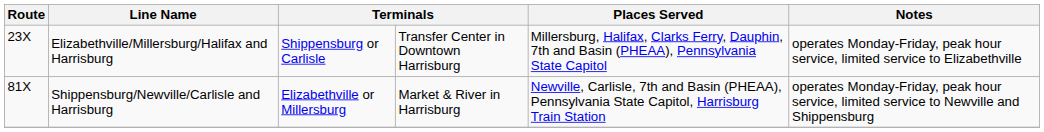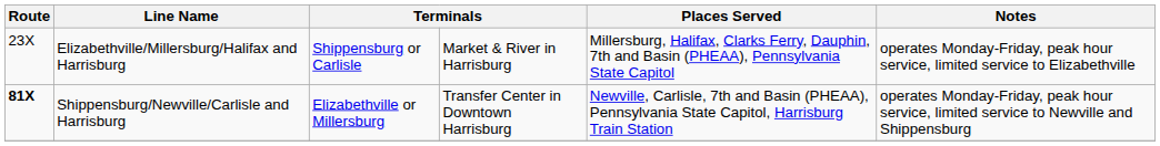 <table class=wikitable>
 <tr>
 <th>Route</th>
 <th>Line Name</th>
 <th colspan=2>Terminals</th>
 <th>Places Served</th>
 <th>Notes</th>
 </tr>
 <tr>
 <td valign=top><div>23X</div></td>
 <td>Elizabethville/Millersburg/Halifax and Harrisburg</td>
 <td><a href='#'>Shippensburg</a> or <a href='#'>Carlisle</a></td>
-<td>Transfer Center in Downtown Harrisburg</td>
+<td>Market & River in Harrisburg</td>
 <td>Millersburg, <a href='#'>Halifax</a>, <a href='#'>Clarks Ferry</a>, <a href='#'>Dauphin</a>, 7th and Basin (<a href='#'>PHEAA</a>), <a href='#'>Pennsylvania State Capitol</a></td>
 <td>operates Monday-Friday, peak hour service, limited service to Elizabethville</td>
 </tr>
 <tr>
-<td valign=top><div>81X</div></td>
+<td valign=top><strong><div>81X</div></strong></td>
 <td>Shippensburg/Newville/Carlisle and Harrisburg</td>
 <td><a href='#'>Elizabethville</a> or <a href='#'>Millersburg</a></td>
-<td>Market & River in Harrisburg</td>
+<td>Transfer Center in Downtown Harrisburg</td>
 <td><a href='#'>Newville</a>, Carlisle, 7th and Basin (PHEAA), Pennsylvania State Capitol, <a href='#'>Harrisburg Train Station</a></td>
 <td>operates Monday-Friday, peak hour service, limited service to Newville and Shippensburg</td>
 </tr>
 <tr>
 </tr>
 </table>
